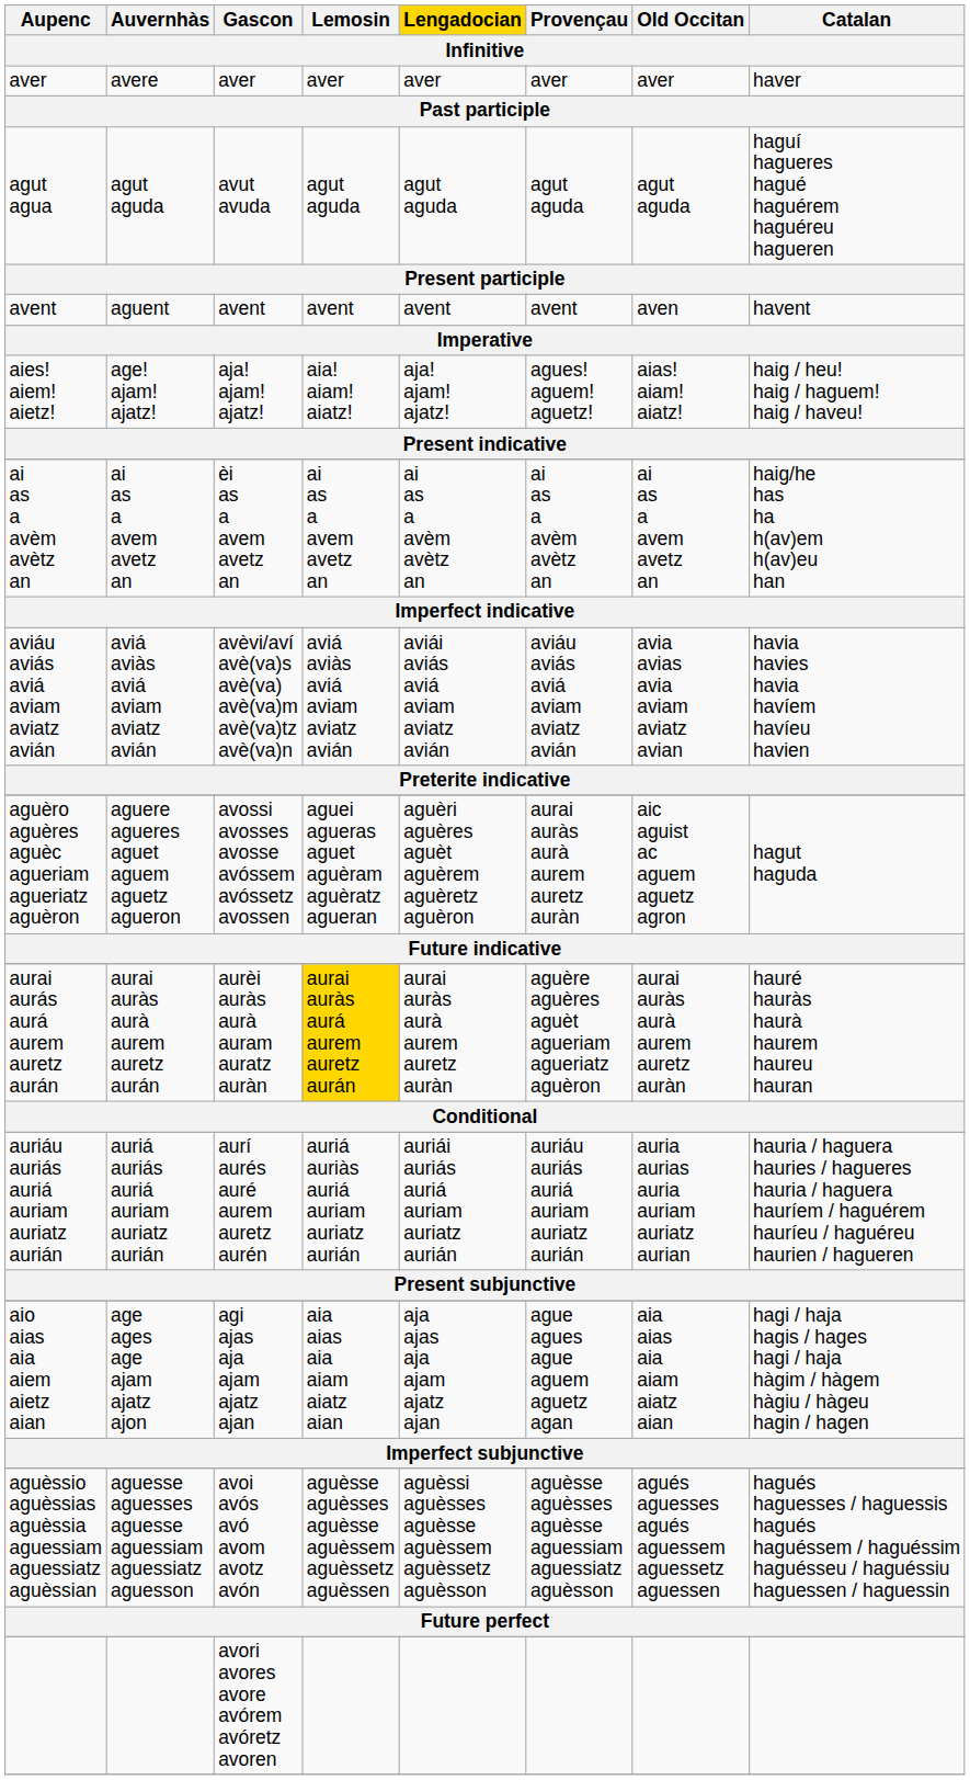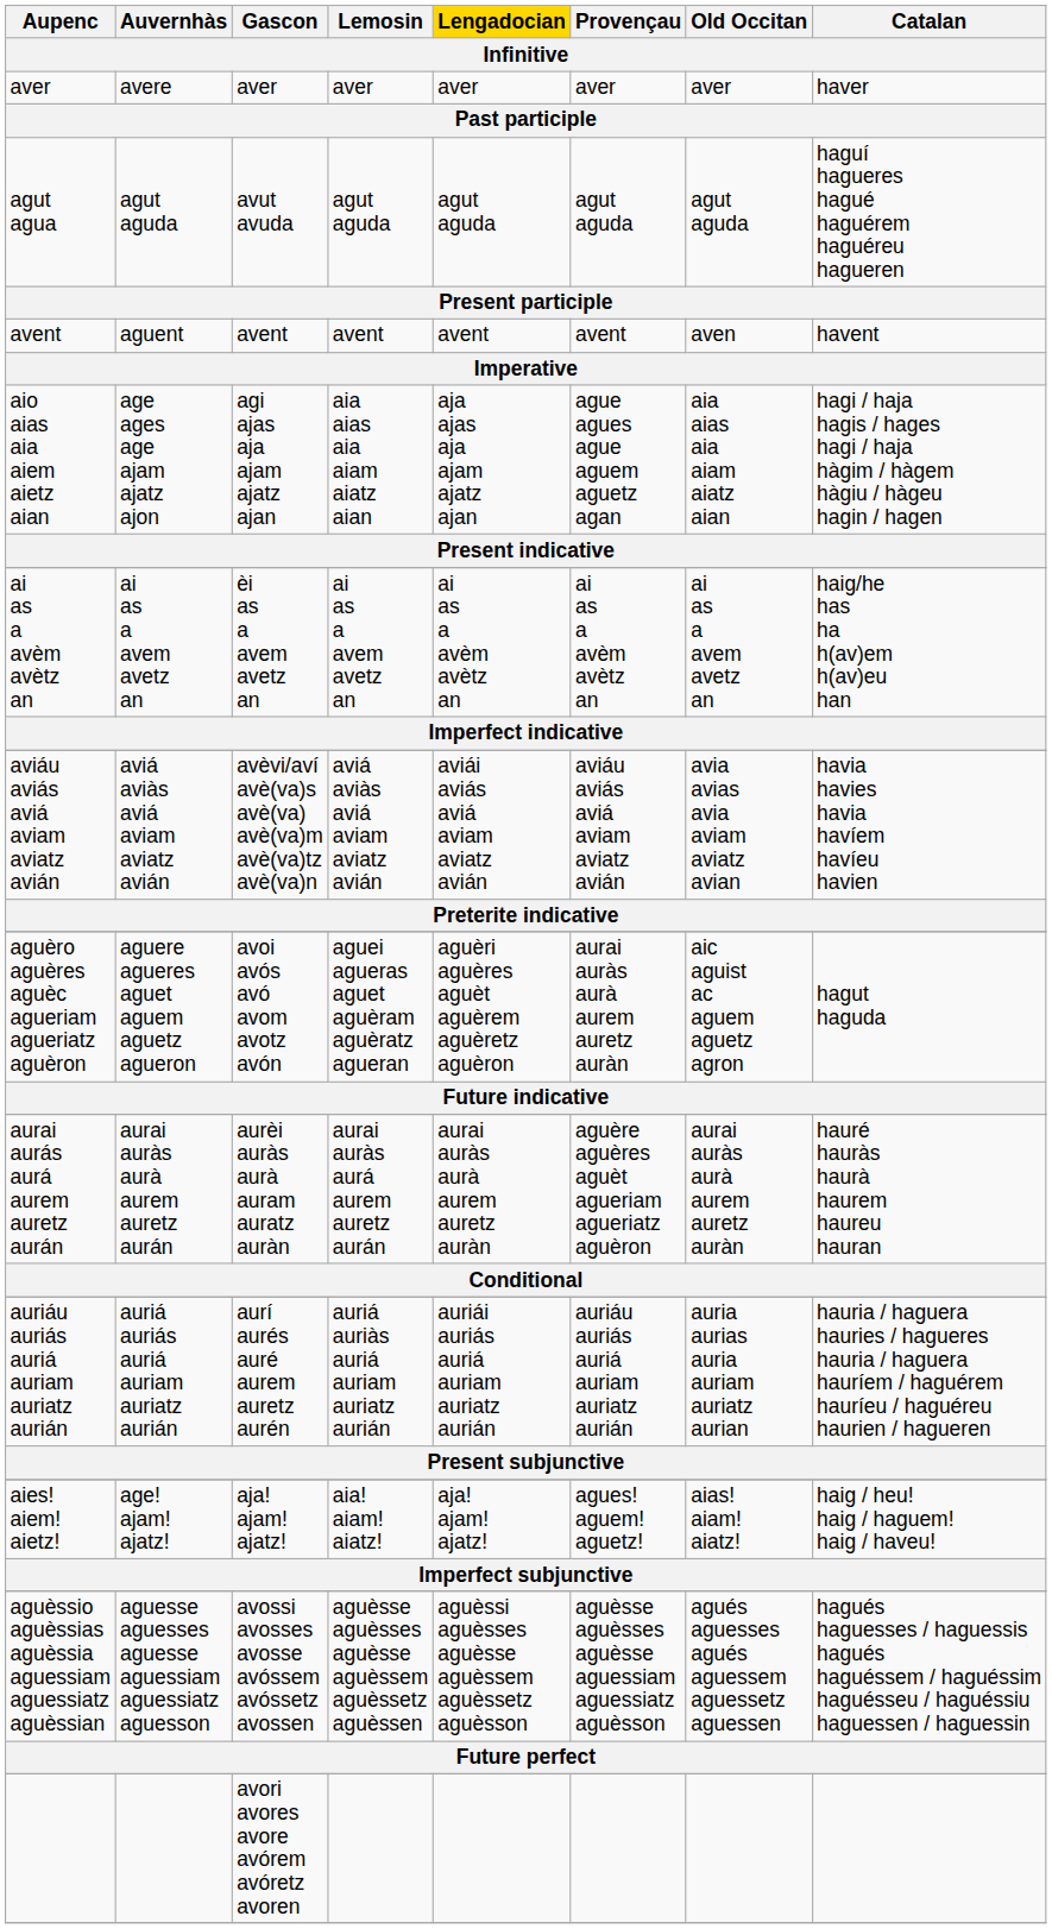 <table class="wikitable">
 <tr>
 <th style="text-align: center;">Aupenc</th>
 <th>Auvernhàs</th>
 <th>Gascon</th>
 <th>Lemosin</th>
 <th style="background:#FFD700">Lengadocian</th>
 <th>Provençau</th>
 <th>Old Occitan</th>
 <th>Catalan</th>
 </tr>
 <tr>
 <th colspan="8" style="text-align: center;">Infinitive</th>
 </tr>
 <tr>
 <td>aver </td>
 <td>avere </td>
 <td>aver </td>
 <td>aver </td>
 <td>aver </td>
 <td>aver </td>
 <td>aver </td>
 <td>haver</td>
 </tr>
 <tr>
 <th colspan="8" style="text-align: center;">Past participle</th>
 </tr>
 <tr>
 <td>agut <br>agua </td>
 <td>agut <br>aguda </td>
 <td>avut <br>avuda </td>
 <td>agut <br>aguda </td>
 <td>agut <br>aguda </td>
 <td>agut <br>aguda </td>
 <td>agut <br>aguda </td>
 <td>haguí<br>hagueres<br>hagué<br>haguérem<br>haguéreu<br>hagueren</td>
 </tr>
 <tr>
 <th colspan="8" style="text-align: center;">Present participle</th>
 </tr>
 <tr>
 <td>avent </td>
 <td>aguent </td>
 <td>avent </td>
 <td>avent </td>
 <td>avent </td>
 <td>avent </td>
 <td>aven </td>
 <td>havent</td>
 </tr>
 <tr>
 <th colspan="8" style="text-align: center;">Imperative</th>
 </tr>
 <tr>
-<td>aies! <br>aiem! <br>aietz! </td>
-<td>age! <br>ajam! <br>ajatz! </td>
-<td>aja! <br>ajam! <br>ajatz! </td>
-<td>aia! <br>aiam! <br>aiatz! </td>
-<td>aja! <br>ajam! <br>ajatz! </td>
-<td>agues! <br>aguem! <br>aguetz! </td>
-<td>aias! <br>aiam! <br>aiatz! </td>
-<td>haig / heu!<br>haig / haguem!<br>haig / haveu!</td>
+<td>aio <br>aias <br>aia <br>aiem <br>aietz <br>aian </td>
+<td>age <br>ages <br>age <br>ajam <br>ajatz <br>ajon </td>
+<td>agi <br>ajas <br>aja <br>ajam <br>ajatz <br>ajan </td>
+<td>aia <br>aias <br>aia <br>aiam <br>aiatz <br>aian </td>
+<td>aja <br>ajas <br>aja <br>ajam <br>ajatz <br>ajan </td>
+<td>ague <br>agues <br>ague <br>aguem <br>aguetz <br>agan </td>
+<td>aia <br>aias <br>aia <br>aiam <br>aiatz <br>aian </td>
+<td>hagi / haja<br>hagis / hages<br>hagi / haja<br>hàgim / hàgem<br>hàgiu / hàgeu<br>hagin / hagen</td>
 </tr>
 <tr>
 <th colspan="8" style="text-align: center;">Present indicative</th>
 </tr>
 <tr>
 </tr>
 <tr>
 <td>ai <br>as <br>a <br>avèm <br>avètz <br>an </td>
 <td>ai <br>as <br>a <br>avem <br>avetz <br>an </td>
 <td>èi <br>as <br>a <br>avem <br>avetz <br>an </td>
 <td>ai <br>as <br>a <br>avem <br>avetz <br>an </td>
 <td>ai <br>as <br>a <br>avèm <br>avètz <br>an </td>
 <td>ai <br>as <br>a <br>avèm <br>avètz <br>an </td>
 <td>ai <br>as <br>a <br>avem <br>avetz <br>an </td>
 <td>haig/he<br>has<br>ha<br>h(av)em<br>h(av)eu<br>han</td>
 </tr>
 <tr>
 <th colspan="8" style="text-align: center;">Imperfect indicative</th>
 </tr>
 <tr>
 </tr>
 <tr>
 <td>aviáu <br>aviás <br>aviá <br>aviam <br>aviatz <br>avián </td>
 <td>aviá <br>aviàs <br>aviá <br>aviam <br>aviatz <br>avián </td>
 <td>avèvi/aví <br>avè(va)s <br>avè(va) <br>avè(va)m <br>avè(va)tz <br>avè(va)n </td>
 <td>aviá <br>aviàs <br>aviá <br>aviam <br>aviatz <br>avián </td>
 <td>aviái <br>aviás <br>aviá <br>aviam <br>aviatz <br>avián </td>
 <td>aviáu <br>aviás <br>aviá <br>aviam <br>aviatz <br>avián </td>
 <td>avia <br>avias <br>avia <br>aviam <br>aviatz <br>avian </td>
 <td>havia<br>havies<br>havia<br>havíem<br>havíeu<br>havien</td>
 </tr>
 <tr>
 <th colspan="8" style="text-align: center;">Preterite indicative</th>
 </tr>
 <tr>
 </tr>
 <tr>
 <td>aguèro <br>aguères <br>aguèc <br>agueriam <br>agueriatz <br>aguèron </td>
 <td>aguere <br>agueres <br>aguet <br>aguem <br>aguetz <br>agueron </td>
-<td>avossi <br>avosses <br>avosse <br>avóssem <br>avóssetz <br>avossen </td>
+<td>avoi <br>avós <br>avó <br>avom <br>avotz <br>avón </td>
 <td>aguei <br>agueras <br>aguet <br>aguèram <br>aguèratz <br>agueran </td>
 <td>aguèri <br>aguères <br>aguèt <br>aguèrem <br>aguèretz <br>aguèron </td>
 <td>aurai <br>auràs <br>aurà <br>aurem <br>auretz <br>auràn </td>
 <td>aic <br>aguist <br>ac <br>aguem <br>aguetz <br>agron </td>
 <td>hagut<br>haguda</td>
 </tr>
 <tr>
 <th colspan="8" style="text-align: center;">Future indicative</th>
 </tr>
 <tr>
 </tr>
 <tr>
 <td>aurai <br>aurás <br>aurá <br>aurem <br>auretz <br>aurán </td>
 <td>aurai <br>auràs <br>aurà <br>aurem <br>auretz <br>aurán </td>
 <td>aurèi <br>auràs <br>aurà <br>auram <br>auratz <br>auràn </td>
-<td style="background: gold;">aurai <br>auràs <br>aurá <br>aurem <br>auretz <br>aurán </td>
+<td>aurai <br>auràs <br>aurá <br>aurem <br>auretz <br>aurán </td>
 <td>aurai <br>auràs <br>aurà <br>aurem <br>auretz <br>auràn </td>
 <td>aguère <br>aguères <br>aguèt <br>agueriam <br>agueriatz <br>aguèron </td>
 <td>aurai <br>auràs <br>aurà <br>aurem <br>auretz <br>auràn </td>
 <td>hauré<br>hauràs<br>haurà<br>haurem<br>haureu<br>hauran</td>
 </tr>
 <tr>
 <th colspan="8" style="text-align: center;">Conditional</th>
 </tr>
 <tr>
 </tr>
 <tr>
 <td>auriáu <br>auriás <br>auriá <br>auriam <br>auriatz <br>aurián </td>
 <td>auriá <br>auriás <br>auriá <br>auriam <br>auriatz <br>aurián </td>
 <td>aurí <br>aurés <br>auré <br>aurem <br>auretz <br>aurén </td>
 <td>auriá <br>auriàs <br>auriá <br>auriam <br>auriatz <br>aurián </td>
 <td>auriái <br>auriás <br>auriá <br>auriam <br>auriatz <br>aurián </td>
 <td>auriáu <br>auriás <br>auriá <br>auriam <br>auriatz <br>aurián </td>
 <td>auria <br>aurias <br>auria <br>auriam <br>auriatz <br>aurian </td>
 <td>hauria / haguera <br>hauries / hagueres<br>hauria / haguera<br>hauríem / haguérem<br>hauríeu / haguéreu<br>haurien / hagueren</td>
 </tr>
 <tr>
 <th colspan="8" style="text-align: center;">Present subjunctive</th>
 </tr>
 <tr>
 </tr>
 <tr>
-<td>aio <br>aias <br>aia <br>aiem <br>aietz <br>aian </td>
-<td>age <br>ages <br>age <br>ajam <br>ajatz <br>ajon </td>
-<td>agi <br>ajas <br>aja <br>ajam <br>ajatz <br>ajan </td>
-<td>aia <br>aias <br>aia <br>aiam <br>aiatz <br>aian </td>
-<td>aja <br>ajas <br>aja <br>ajam <br>ajatz <br>ajan </td>
-<td>ague <br>agues <br>ague <br>aguem <br>aguetz <br>agan </td>
-<td>aia <br>aias <br>aia <br>aiam <br>aiatz <br>aian </td>
-<td>hagi / haja<br>hagis / hages<br>hagi / haja<br>hàgim / hàgem<br>hàgiu / hàgeu<br>hagin / hagen</td>
+<td>aies! <br>aiem! <br>aietz! </td>
+<td>age! <br>ajam! <br>ajatz! </td>
+<td>aja! <br>ajam! <br>ajatz! </td>
+<td>aia! <br>aiam! <br>aiatz! </td>
+<td>aja! <br>ajam! <br>ajatz! </td>
+<td>agues! <br>aguem! <br>aguetz! </td>
+<td>aias! <br>aiam! <br>aiatz! </td>
+<td>haig / heu!<br>haig / haguem!<br>haig / haveu!</td>
 </tr>
 <tr>
 <th colspan="8" style="text-align: center;">Imperfect subjunctive</th>
 </tr>
 <tr>
 </tr>
 <tr>
 <td>aguèssio <br>aguèssias <br>aguèssia <br>aguessiam <br>aguessiatz <br>aguèssian </td>
 <td>aguesse <br>aguesses <br>aguesse <br>aguessiam <br>aguessiatz <br>aguesson </td>
-<td>avoi <br>avós <br>avó <br>avom <br>avotz <br>avón </td>
+<td>avossi <br>avosses <br>avosse <br>avóssem <br>avóssetz <br>avossen </td>
 <td>aguèsse <br>aguèsses <br>aguèsse <br>aguèssem <br>aguèssetz <br>aguèssen </td>
 <td>aguèssi <br>aguèsses <br>aguèsse <br>aguèssem <br>aguèssetz <br>aguèsson </td>
 <td>aguèsse <br>aguèsses <br>aguèsse <br>aguessiam <br>aguessiatz <br>aguèsson </td>
 <td>agués <br>aguesses <br>agués <br>aguessem <br>aguessetz <br>aguessen </td>
 <td>hagués<br>haguesses / haguessis<br>hagués<br>haguéssem / haguéssim<br>haguésseu / haguéssiu<br>haguessen / haguessin</td>
 </tr>
 <tr>
 <th colspan="8" style="text-align: center;">Future perfect</th>
 </tr>
 <tr>
 </tr>
 <tr>
 <td></td>
 <td></td>
 <td>avori <br>avores <br>avore <br>avórem <br>avóretz <br>avoren </td>
 <td></td>
 <td></td>
 <td></td>
 <td></td>
 <td></td>
 </tr>
 <tr>
 </tr>
 </table>
